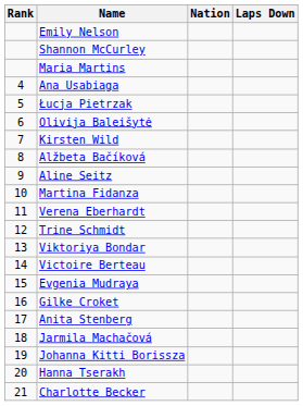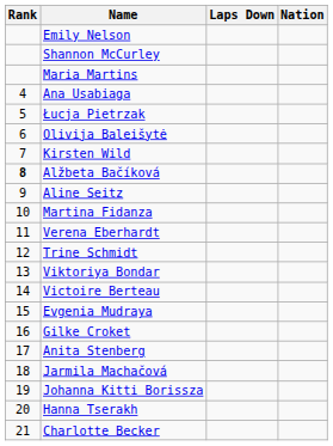 <table class="wikitable sortable" style="text-align:center">
 <tr>
 <th>Rank</th>
 <th>Name</th>
+<th>Laps Down</th>
 <th>Nation</th>
-<th>Laps Down</th>
 </tr>
 <tr>
 <td></td>
 <td align=left><a href='#'>Emily Nelson</a></td>
+<td></td>
 <td align=left></td>
-<td></td>
 </tr>
 <tr>
 <td></td>
 <td align=left><a href='#'>Shannon McCurley</a></td>
+<td></td>
 <td align=left></td>
-<td></td>
 </tr>
 <tr>
 <td></td>
 <td align=left><a href='#'>Maria Martins</a></td>
+<td></td>
 <td align=left></td>
-<td></td>
 </tr>
 <tr>
 <td>4</td>
 <td align=left><a href='#'>Ana Usabiaga</a></td>
+<td></td>
 <td align=left></td>
-<td></td>
 </tr>
 <tr>
 <td>5</td>
 <td align=left><a href='#'>Łucja Pietrzak</a></td>
+<td></td>
 <td align=left></td>
-<td></td>
 </tr>
 <tr>
 <td>6</td>
 <td align=left><a href='#'>Olivija Baleišytė</a></td>
+<td></td>
 <td align=left></td>
-<td></td>
 </tr>
 <tr>
 <td>7</td>
 <td align=left><a href='#'>Kirsten Wild</a></td>
+<td></td>
 <td align=left></td>
-<td></td>
 </tr>
 <tr>
-<td>8</td>
+<td><strong>8</strong></td>
 <td align=left><a href='#'>Alžbeta Bačíková</a></td>
+<td></td>
 <td align=left></td>
-<td></td>
 </tr>
 <tr>
 <td>9</td>
 <td align=left><a href='#'>Aline Seitz</a></td>
+<td></td>
 <td align=left></td>
-<td></td>
 </tr>
 <tr>
 <td>10</td>
 <td align=left><a href='#'>Martina Fidanza</a></td>
+<td></td>
 <td align=left></td>
-<td></td>
 </tr>
 <tr>
 <td>11</td>
 <td align=left><a href='#'>Verena Eberhardt</a></td>
+<td></td>
 <td align=left></td>
-<td></td>
 </tr>
 <tr>
 <td>12</td>
 <td align=left><a href='#'>Trine Schmidt</a></td>
+<td></td>
 <td align=left></td>
-<td></td>
 </tr>
 <tr>
 <td>13</td>
 <td align=left><a href='#'>Viktoriya Bondar</a></td>
+<td></td>
 <td align=left></td>
-<td></td>
 </tr>
 <tr>
 <td>14</td>
 <td align=left><a href='#'>Victoire Berteau</a></td>
+<td></td>
 <td align=left></td>
-<td></td>
 </tr>
 <tr>
 <td>15</td>
 <td align=left><a href='#'>Evgenia Mudraya</a></td>
+<td></td>
 <td align=left></td>
-<td></td>
 </tr>
 <tr>
 <td>16</td>
 <td align=left><a href='#'>Gilke Croket</a></td>
+<td></td>
 <td align=left></td>
-<td></td>
 </tr>
 <tr>
 <td>17</td>
 <td align=left><a href='#'>Anita Stenberg</a></td>
+<td></td>
 <td align=left></td>
-<td></td>
 </tr>
 <tr>
 <td>18</td>
 <td align=left><a href='#'>Jarmila Machačová</a></td>
+<td></td>
 <td align=left></td>
-<td></td>
 </tr>
 <tr>
 <td>19</td>
 <td align=left><a href='#'>Johanna Kitti Borissza</a></td>
+<td></td>
 <td align=left></td>
-<td></td>
 </tr>
 <tr>
 <td>20</td>
 <td align=left><a href='#'>Hanna Tserakh</a></td>
+<td></td>
 <td align=left></td>
-<td></td>
 </tr>
 <tr>
 <td>21</td>
 <td align=left><a href='#'>Charlotte Becker</a></td>
+<td></td>
 <td align=left></td>
-<td></td>
 </tr>
 </table>
